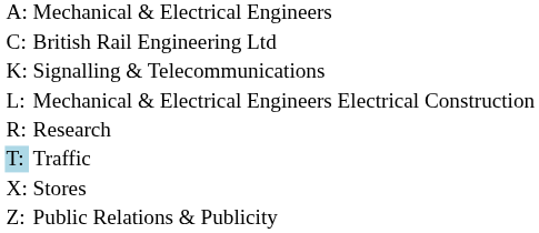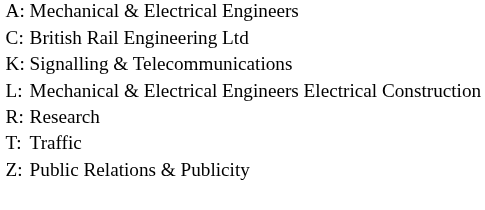 <table>
 <tr>
 <td>A:</td>
 <td>Mechanical & Electrical Engineers</td>
 </tr>
 <tr>
 <td>C:</td>
 <td>British Rail Engineering Ltd</td>
 </tr>
 <tr>
 <td>K:</td>
 <td>Signalling & Telecommunications</td>
 </tr>
 <tr>
 <td>L:</td>
 <td>Mechanical & Electrical Engineers Electrical Construction</td>
 </tr>
 <tr>
 <td>R:</td>
 <td>Research</td>
 </tr>
 <tr>
-<td style="background: lightblue;">T:</td>
+<td>T:</td>
 <td>Traffic</td>
-</tr>
-<tr>
-<td>X:</td>
-<td>Stores</td>
 </tr>
 <tr>
 <td>Z:</td>
 <td>Public Relations & Publicity</td>
 </tr>
 </table>
